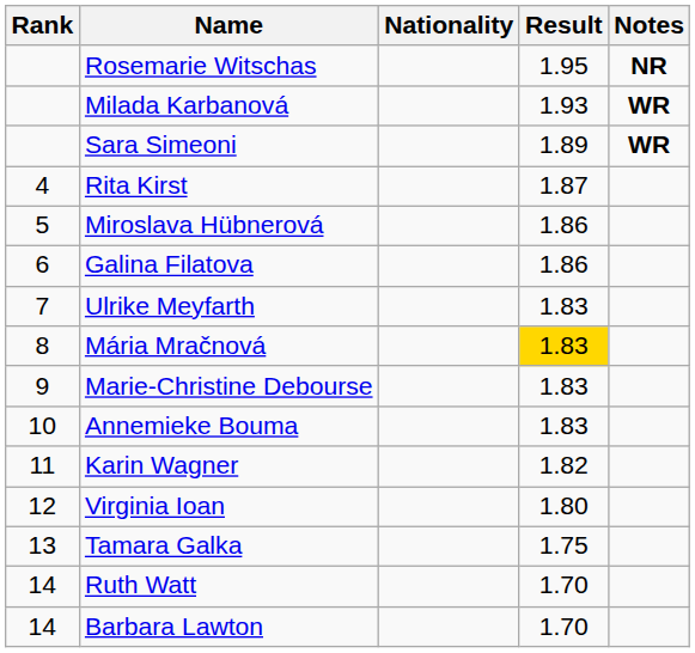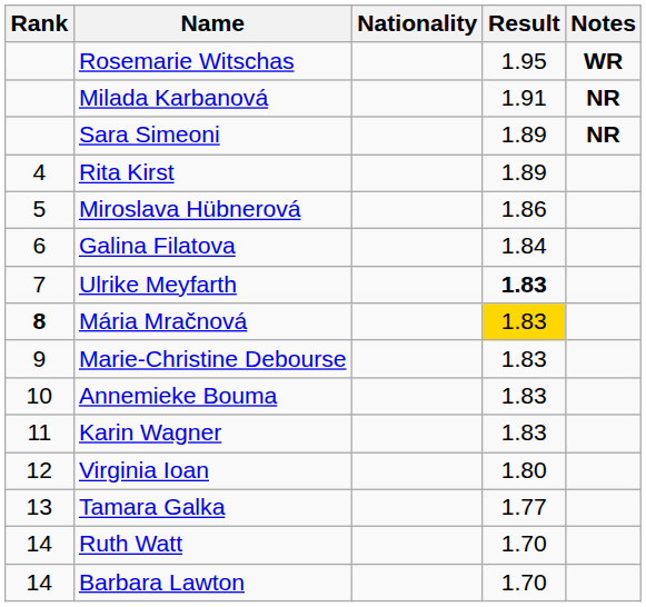 <table class="wikitable sortable" style="text-align:center">
 <tr>
 <th>Rank</th>
 <th>Name</th>
 <th>Nationality</th>
 <th>Result</th>
 <th>Notes</th>
 </tr>
 <tr>
 <td></td>
 <td align=left><a href='#'>Rosemarie Witschas</a></td>
 <td align=left></td>
 <td>1.95</td>
-<td><strong>NR</strong></td>
+<td><strong>WR</strong></td>
 </tr>
 <tr>
 <td></td>
 <td align=left><a href='#'>Milada Karbanová</a></td>
 <td align=left></td>
-<td>1.93</td>
-<td><strong>WR</strong></td>
+<td>1.91</td>
+<td><strong>NR</strong></td>
 </tr>
 <tr>
 <td></td>
 <td align=left><a href='#'>Sara Simeoni</a></td>
 <td align=left></td>
 <td>1.89</td>
-<td><strong>WR</strong></td>
+<td><strong>NR</strong></td>
 </tr>
 <tr>
 <td>4</td>
 <td align=left><a href='#'>Rita Kirst</a></td>
 <td align=left></td>
-<td>1.87</td>
+<td>1.89</td>
 <td></td>
 </tr>
 <tr>
 <td>5</td>
 <td align=left><a href='#'>Miroslava Hübnerová</a></td>
 <td align=left></td>
 <td>1.86</td>
 <td></td>
 </tr>
 <tr>
 <td>6</td>
 <td align=left><a href='#'>Galina Filatova</a></td>
 <td align=left></td>
-<td>1.86</td>
+<td>1.84</td>
 <td></td>
 </tr>
 <tr>
 <td>7</td>
 <td align=left><a href='#'>Ulrike Meyfarth</a></td>
 <td align=left></td>
-<td>1.83</td>
+<td><strong>1.83</strong></td>
 <td></td>
 </tr>
 <tr>
-<td>8</td>
+<td><strong>8</strong></td>
 <td align=left><a href='#'>Mária Mračnová</a></td>
 <td align=left></td>
 <td style="background: gold;">1.83</td>
 <td></td>
 </tr>
 <tr>
 <td>9</td>
 <td align=left><a href='#'>Marie-Christine Debourse</a></td>
 <td align=left></td>
 <td>1.83</td>
 <td></td>
 </tr>
 <tr>
 <td>10</td>
 <td align=left><a href='#'>Annemieke Bouma</a></td>
 <td align=left></td>
 <td>1.83</td>
 <td></td>
 </tr>
 <tr>
 <td>11</td>
 <td align=left><a href='#'>Karin Wagner</a></td>
 <td align=left></td>
-<td>1.82</td>
+<td>1.83</td>
 <td></td>
 </tr>
 <tr>
 <td>12</td>
 <td align=left><a href='#'>Virginia Ioan</a></td>
 <td align=left></td>
 <td>1.80</td>
 <td></td>
 </tr>
 <tr>
 <td>13</td>
 <td align=left><a href='#'>Tamara Galka</a></td>
 <td align=left></td>
-<td>1.75</td>
+<td>1.77</td>
 <td></td>
 </tr>
 <tr>
 <td>14</td>
 <td align=left><a href='#'>Ruth Watt</a></td>
 <td align=left></td>
 <td>1.70</td>
 <td></td>
 </tr>
 <tr>
 <td>14</td>
 <td align=left><a href='#'>Barbara Lawton</a></td>
 <td align=left></td>
 <td>1.70</td>
 <td></td>
 </tr>
 </table>
